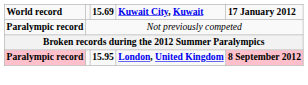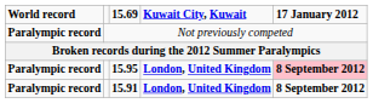 <table class="wikitable">
 <tr>
 <td><strong>World record</strong></td>
 <td></td>
 <td><strong>15.69</strong></td>
 <td><strong><a href='#'>Kuwait City</a>, <a href='#'>Kuwait</a></strong></td>
 <td><strong>17 January 2012</strong></td>
 </tr>
 <tr>
 <td><strong>Paralympic record</strong></td>
 <td colspan="4" style="text-align:center"><em>Not previously competed</em></td>
 </tr>
 <tr>
 <th colspan="5">Broken records during the 2012 Summer Paralympics</th>
 </tr>
 <tr>
-<td style="background: pink;"><strong>Paralympic record</strong></td>
+<td><strong>Paralympic record</strong></td>
 <td></td>
 <td><strong>15.95</strong></td>
 <td><strong><a href='#'>London</a>, <a href='#'>United Kingdom</a></strong></td>
 <td style="background: pink;"><strong>8 September 2012</strong></td>
 </tr>
+<tr>
+<td><strong>Paralympic record</strong></td>
+<td></td>
+<td><strong>15.91</strong></td>
+<td><strong><a href='#'>London</a>, <a href='#'>United Kingdom</a></strong></td>
+<td><strong>8 September 2012</strong></td>
+</tr>
 </table>
